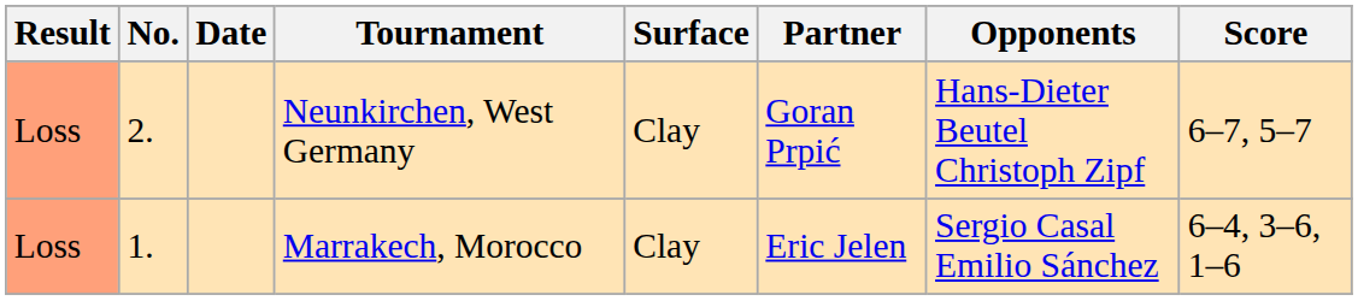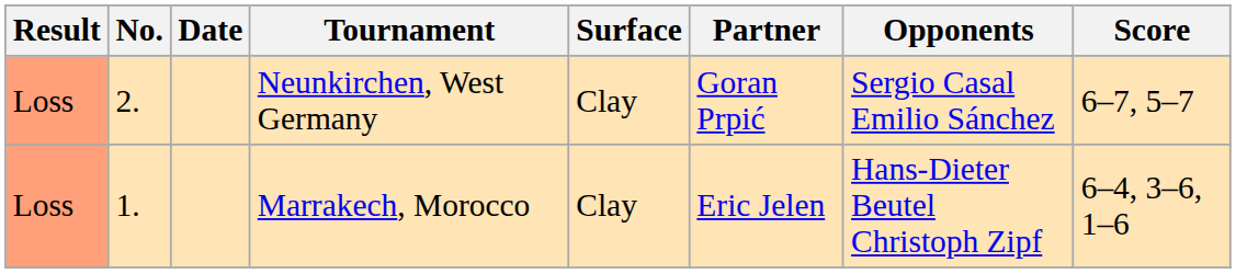 <table class="sortable wikitable">
 <tr>
 <th>Result</th>
 <th>No.</th>
 <th>Date</th>
 <th>Tournament</th>
 <th>Surface</th>
 <th>Partner</th>
 <th>Opponents</th>
 <th class="unsortable">Score</th>
 </tr>
 <tr style="background:moccasin;">
 <td bgcolor=FFA07A>Loss</td>
 <td>2.</td>
 <td></td>
 <td><a href='#'>Neunkirchen</a>, West Germany</td>
 <td>Clay</td>
 <td> <a href='#'>Goran Prpić</a></td>
-<td> <a href='#'>Hans-Dieter Beutel</a><br> <a href='#'>Christoph Zipf</a></td>
+<td> <a href='#'>Sergio Casal</a><br> <a href='#'>Emilio Sánchez</a></td>
 <td>6–7, 5–7</td>
 </tr>
 <tr style="background:moccasin;">
 <td bgcolor=FFA07A>Loss</td>
 <td>1.</td>
 <td></td>
 <td><a href='#'>Marrakech</a>, Morocco</td>
 <td>Clay</td>
 <td> <a href='#'>Eric Jelen</a></td>
-<td> <a href='#'>Sergio Casal</a><br> <a href='#'>Emilio Sánchez</a></td>
+<td> <a href='#'>Hans-Dieter Beutel</a><br> <a href='#'>Christoph Zipf</a></td>
 <td>6–4, 3–6, 1–6</td>
 </tr>
 </table>
